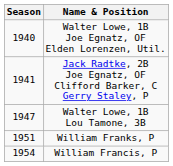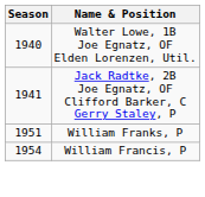 <table class="wikitable" style="text-align:center; font-size: 95%;">
 <tr>
 <th>Season</th>
 <th>Name & Position</th>
 </tr>
 <tr>
 <td>1940</td>
 <td>Walter Lowe, 1B<br>Joe Egnatz, OF<br>Elden Lorenzen, Util.</td>
 </tr>
 <tr>
 <td>1941</td>
 <td><a href='#'>Jack Radtke</a>, 2B<br>Joe Egnatz, OF<br>Clifford Barker, C<br><a href='#'>Gerry Staley</a>, P</td>
 </tr>
 <tr>
-<td>1947</td>
-<td>Walter Lowe, 1B<br>Lou Tamone, 3B</td>
-</tr>
-<tr>
 <td>1951</td>
 <td>William Franks, P</td>
 </tr>
 <tr>
 <td>1954</td>
 <td>William Francis, P</td>
 </tr>
 </table>
